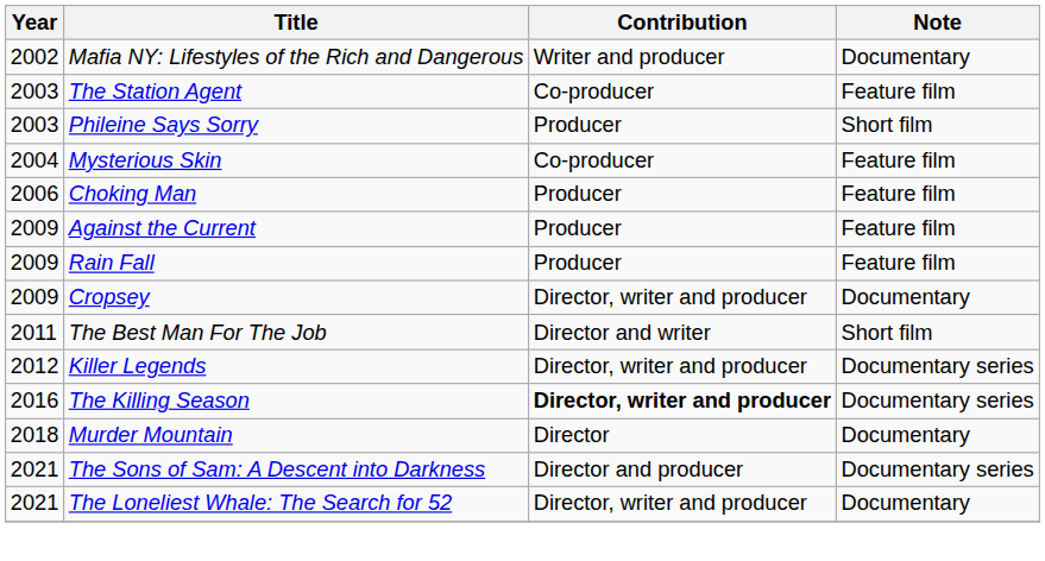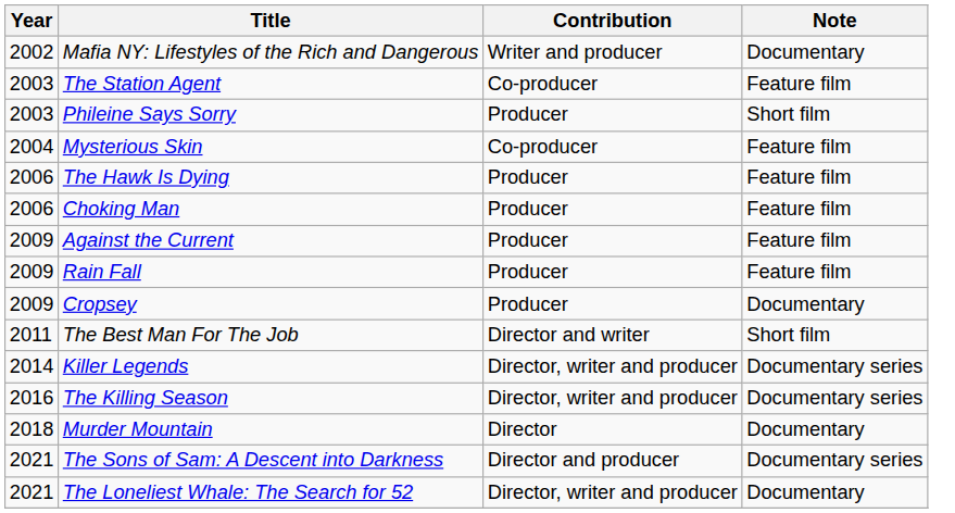 <table class="wikitable sortable">
 <tr>
 <th>Year</th>
 <th>Title</th>
 <th>Contribution</th>
 <th>Note</th>
 </tr>
 <tr>
 <td>2002</td>
 <td><em>Mafia NY: Lifestyles of the Rich and Dangerous</em></td>
 <td>Writer and producer</td>
 <td>Documentary</td>
 </tr>
 <tr>
 <td>2003</td>
 <td><em><a href='#'>The Station Agent</a></em></td>
 <td>Co-producer</td>
 <td>Feature film</td>
 </tr>
 <tr>
 <td>2003</td>
 <td><em><a href='#'>Phileine Says Sorry</a></em></td>
 <td>Producer</td>
 <td>Short film</td>
 </tr>
 <tr>
 <td>2004</td>
 <td><em><a href='#'>Mysterious Skin</a></em></td>
 <td>Co-producer</td>
 <td>Feature film</td>
 </tr>
 <tr>
 <td>2006</td>
+<td><em><a href='#'>The Hawk Is Dying</a></em></td>
+<td>Producer</td>
+<td>Feature film</td>
+</tr>
+<tr>
+<td>2006</td>
 <td><em><a href='#'>Choking Man</a></em></td>
 <td>Producer</td>
 <td>Feature film</td>
 </tr>
 <tr>
 <td>2009</td>
 <td><em><a href='#'>Against the Current</a></em></td>
 <td>Producer</td>
 <td>Feature film</td>
 </tr>
 <tr>
 <td>2009</td>
 <td><em><a href='#'>Rain Fall</a></em></td>
 <td>Producer</td>
 <td>Feature film</td>
 </tr>
 <tr>
 <td>2009</td>
 <td><em><a href='#'>Cropsey</a></em></td>
-<td>Director, writer and producer</td>
+<td>Producer</td>
 <td>Documentary</td>
 </tr>
 <tr>
 <td>2011</td>
 <td><em>The Best Man For The Job</em></td>
 <td>Director and writer</td>
 <td>Short film</td>
 </tr>
 <tr>
-<td>2012</td>
+<td>2014</td>
 <td><em><a href='#'>Killer Legends</a></em></td>
 <td>Director, writer and producer</td>
 <td>Documentary series</td>
 </tr>
 <tr>
 <td>2016</td>
 <td><em><a href='#'>The Killing Season</a></em></td>
-<td><strong>Director, writer and producer</strong></td>
+<td>Director, writer and producer</td>
 <td>Documentary series</td>
 </tr>
 <tr>
 <td>2018</td>
 <td><em><a href='#'>Murder Mountain</a></em></td>
 <td>Director</td>
 <td>Documentary</td>
 </tr>
 <tr>
 <td>2021</td>
 <td><em><a href='#'>The Sons of Sam: A Descent into Darkness</a></em></td>
 <td>Director and producer</td>
 <td>Documentary series</td>
 </tr>
 <tr>
 <td>2021</td>
 <td><em><a href='#'>The Loneliest Whale: The Search for 52</a></em></td>
 <td>Director, writer and producer</td>
 <td>Documentary</td>
 </tr>
 <tr>
 </tr>
 </table>
